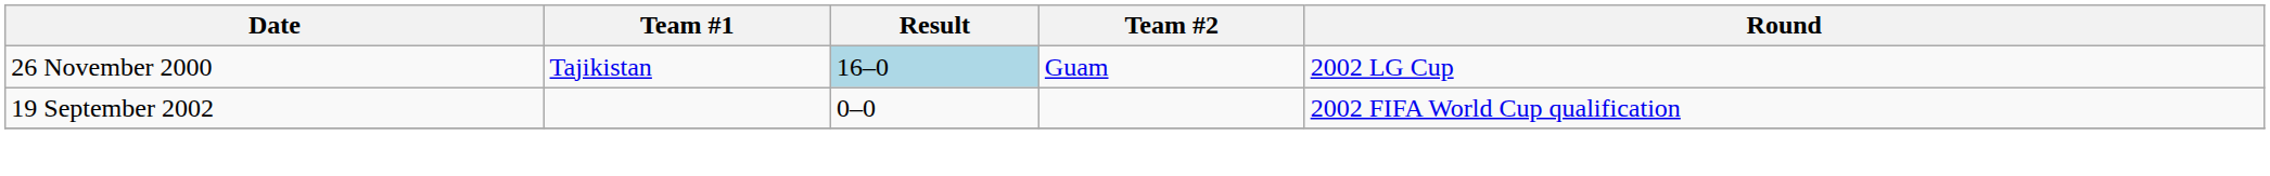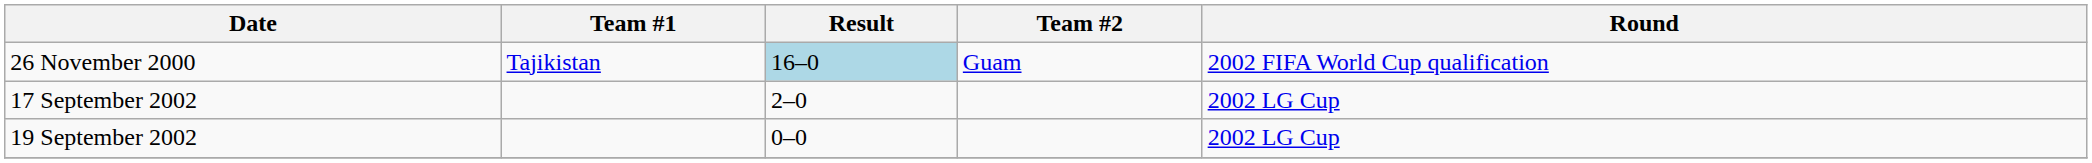 <table class="wikitable" style="text-align: left;" width="70%">
 <tr>
 <th>Date</th>
 <th>Team #1</th>
 <th>Result</th>
 <th>Team #2</th>
 <th>Round</th>
 </tr>
 <tr>
 <td>26 November 2000</td>
 <td> <a href='#'>Tajikistan</a></td>
 <td style="background: lightblue;">16–0</td>
 <td> <a href='#'>Guam</a></td>
+<td><a href='#'>2002 FIFA World Cup qualification</a></td>
+</tr>
+<tr>
+<td>17 September 2002</td>
+<td></td>
+<td>2–0</td>
+<td></td>
 <td><a href='#'>2002 LG Cup</a></td>
 </tr>
 <tr>
 <td>19 September 2002</td>
 <td></td>
 <td>0–0</td>
 <td></td>
-<td><a href='#'>2002 FIFA World Cup qualification</a></td>
+<td><a href='#'>2002 LG Cup</a></td>
 </tr>
 <tr>
 </tr>
 </table>
